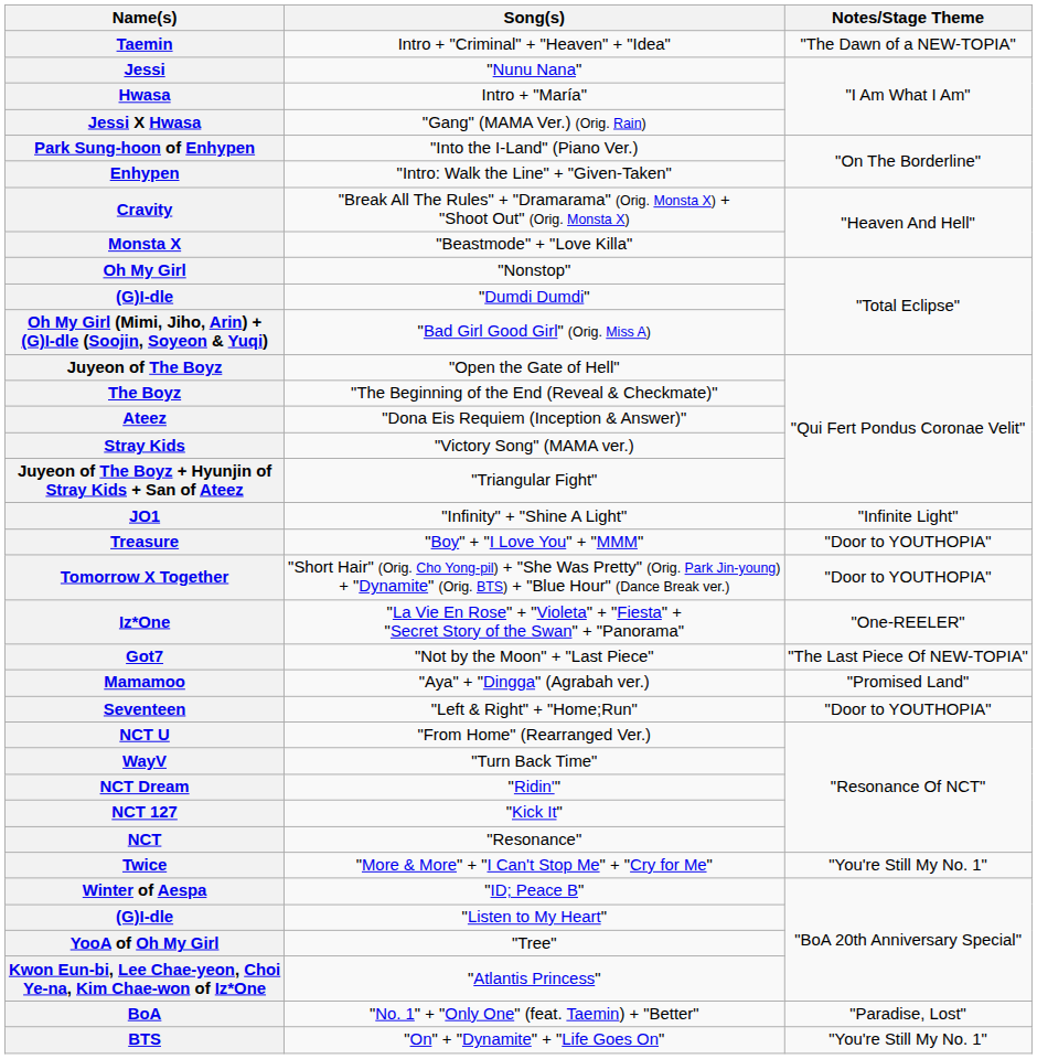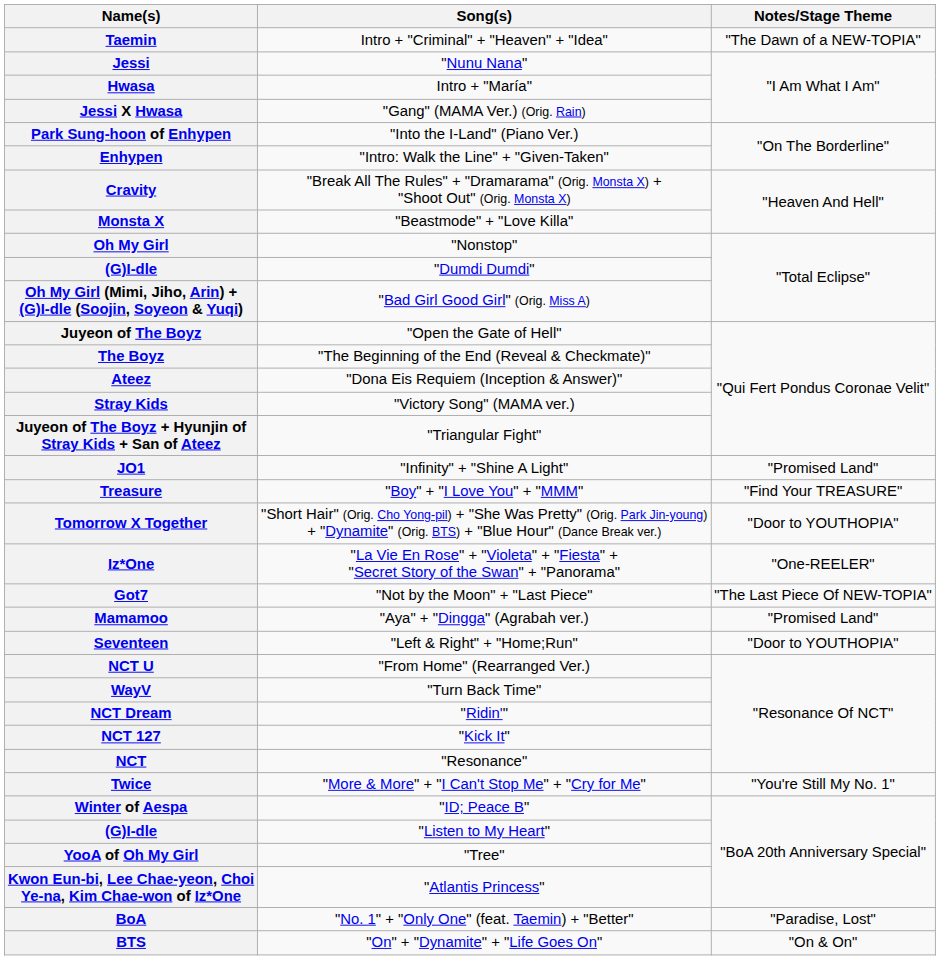 <table class="wikitable plainrowheaders" style=text-align:center>
 <tr>
 <th>Name(s)</th>
 <th>Song(s)</th>
 <th>Notes/Stage Theme</th>
 </tr>
 <tr>
 <th scope="row"><a href='#'>Taemin</a></th>
 <td>Intro + "Criminal" + "Heaven" + "Idea"</td>
 <td>"The Dawn of a NEW-TOPIA"</td>
 </tr>
 <tr>
 <th scope="row"><a href='#'>Jessi</a></th>
 <td>"<a href='#'>Nunu Nana</a>"</td>
 <td style="text-align:center" rowspan="3">"I Am What I Am"</td>
 </tr>
 <tr>
 <th scope="row"><a href='#'>Hwasa</a></th>
 <td>Intro + "María"</td>
 </tr>
 <tr>
 <th scope="row"><a href='#'>Jessi</a> X <a href='#'>Hwasa</a></th>
 <td>"Gang" (MAMA Ver.) <small>(Orig. <a href='#'>Rain</a>)</small></td>
 </tr>
 <tr>
 <th scope="row"><a href='#'>Park Sung-hoon</a> of <a href='#'>Enhypen</a></th>
 <td>"Into the I-Land" (Piano Ver.)</td>
 <td rowspan="2">"On The Borderline"</td>
 </tr>
 <tr>
 <th scope="row"><a href='#'>Enhypen</a></th>
 <td>"Intro: Walk the Line" + "Given-Taken"</td>
 </tr>
 <tr>
 <th scope="row"><a href='#'>Cravity</a></th>
 <td>"Break All The Rules" + "Dramarama" <small>(Orig. <a href='#'>Monsta X</a>)</small> +<br>"Shoot Out" <small>(Orig. <a href='#'>Monsta X</a>)</small></td>
 <td rowspan="2">"Heaven And Hell"</td>
 </tr>
 <tr>
 <th scope="row"><a href='#'>Monsta X</a></th>
 <td>"Beastmode" + "Love Killa"</td>
 </tr>
 <tr>
 <th scope="row"><a href='#'>Oh My Girl</a></th>
 <td>"Nonstop"</td>
 <td style="text-align:center" rowspan="3">"Total Eclipse"</td>
 </tr>
 <tr>
 <th scope="row"><a href='#'>(G)I-dle</a></th>
 <td>"<a href='#'>Dumdi Dumdi</a>"</td>
 </tr>
 <tr>
 <th scope="row"><a href='#'>Oh My Girl</a> (Mimi, Jiho, <a href='#'>Arin</a>) + <br> <a href='#'>(G)I-dle</a> (<a href='#'>Soojin</a>, <a href='#'>Soyeon</a> & <a href='#'>Yuqi</a>)</th>
 <td>"<a href='#'>Bad Girl Good Girl</a>" <small>(Orig. <a href='#'>Miss A</a>)</small></td>
 </tr>
 <tr>
 <th scope="row">Juyeon of <a href='#'>The Boyz</a></th>
 <td>"Open the Gate of Hell"</td>
 <td rowspan="5">"Qui Fert Pondus Coronae Velit"</td>
 </tr>
 <tr>
 <th scope="row"><a href='#'>The Boyz</a></th>
 <td>"The Beginning of the End (Reveal & Checkmate)"</td>
 </tr>
 <tr>
 <th scope="row"><a href='#'>Ateez</a></th>
 <td>"Dona Eis Requiem (Inception & Answer)"</td>
 </tr>
 <tr>
 <th scope="row"><a href='#'>Stray Kids</a></th>
 <td>"Victory Song" (MAMA ver.)</td>
 </tr>
 <tr>
 <th scope="row">Juyeon of <a href='#'>The Boyz</a> + Hyunjin of <br> <a href='#'>Stray Kids</a> + San of <a href='#'>Ateez</a></th>
 <td>"Triangular Fight"</td>
 </tr>
 <tr>
 <th scope="row"><a href='#'>JO1</a></th>
 <td>"Infinity" + "Shine A Light"</td>
-<td>"Infinite Light"</td>
+<td>"Promised Land"</td>
 </tr>
 <tr>
 <th scope="row"><a href='#'>Treasure</a></th>
 <td>"<a href='#'>Boy</a>" + "<a href='#'>I Love You</a>" + "<a href='#'>MMM</a>"</td>
-<td>"Door to YOUTHOPIA"</td>
+<td>"Find Your TREASURE"</td>
 </tr>
 <tr>
 <th scope="row"><a href='#'>Tomorrow X Together</a></th>
 <td>"Short Hair" <small>(Orig. <a href='#'>Cho Yong-pil</a>)</small> + "She Was Pretty" <small>(Orig. <a href='#'>Park Jin-young</a>)</small> <br> + "<a href='#'>Dynamite</a>" <small>(Orig. <a href='#'>BTS</a>)</small> + "Blue Hour" <small>(Dance Break ver.)</small></td>
 <td>"Door to YOUTHOPIA"</td>
 </tr>
 <tr>
 <th scope="row"><a href='#'>Iz*One</a></th>
 <td>"<a href='#'>La Vie En Rose</a>" + "<a href='#'>Violeta</a>" + "<a href='#'>Fiesta</a>" +<br>"<a href='#'>Secret Story of the Swan</a>" + "Panorama"</td>
 <td>"One-REELER"</td>
 </tr>
 <tr>
 <th scope="row"><a href='#'>Got7</a></th>
 <td>"Not by the Moon" + "Last Piece"</td>
 <td>"The Last Piece Of NEW-TOPIA"</td>
 </tr>
 <tr>
 <th scope="row"><a href='#'>Mamamoo</a></th>
 <td>"Aya" + "<a href='#'>Dingga</a>" (Agrabah ver.)</td>
 <td>"Promised Land"</td>
 </tr>
 <tr>
 <th scope="row"><a href='#'>Seventeen</a></th>
 <td>"Left & Right" + "Home;Run"</td>
 <td>"Door to YOUTHOPIA"</td>
 </tr>
 <tr>
 <th scope="row"><a href='#'>NCT U</a></th>
 <td>"From Home" (Rearranged Ver.)</td>
 <td rowspan="5">"Resonance Of NCT"</td>
 </tr>
 <tr>
 <th scope="row"><a href='#'>WayV</a></th>
 <td>"Turn Back Time"</td>
 </tr>
 <tr>
 <th scope="row"><a href='#'>NCT Dream</a></th>
 <td>"<a href='#'>Ridin'</a>"</td>
 </tr>
 <tr>
 <th scope="row"><a href='#'>NCT 127</a></th>
 <td>"<a href='#'>Kick It</a>"</td>
 </tr>
 <tr>
 <th scope="row"><a href='#'>NCT</a></th>
 <td>"Resonance"</td>
 </tr>
 <tr>
 <th scope="row"><a href='#'>Twice</a></th>
 <td>"<a href='#'>More & More</a>" + "<a href='#'>I Can't Stop Me</a>" + "<a href='#'>Cry for Me</a>"</td>
 <td>"You're Still My No. 1"</td>
 </tr>
 <tr>
 <th scope="row"><a href='#'>Winter</a> of <a href='#'>Aespa</a></th>
 <td>"<a href='#'>ID; Peace B</a>"</td>
 <td rowspan="4">"BoA 20th Anniversary Special"</td>
 </tr>
 <tr>
 <th scope="row"><a href='#'>(G)I-dle</a></th>
 <td>"<a href='#'>Listen to My Heart</a>"</td>
 </tr>
 <tr>
 <th scope="row"><a href='#'>YooA</a> of <a href='#'>Oh My Girl</a></th>
 <td>"Tree"</td>
 </tr>
 <tr>
 <th scope="row"><a href='#'>Kwon Eun-bi</a>, <a href='#'>Lee Chae-yeon</a>, <a href='#'>Choi <br> Ye-na</a>, <a href='#'>Kim Chae-won</a> of <a href='#'>Iz*One</a></th>
 <td>"<a href='#'>Atlantis Princess</a>"</td>
 </tr>
 <tr>
 <th scope="row"><a href='#'>BoA</a></th>
 <td>"<a href='#'>No. 1</a>" + "<a href='#'>Only One</a>" (feat. <a href='#'>Taemin</a>) + "Better"</td>
 <td>"Paradise, Lost"</td>
 </tr>
 <tr>
 <th scope="row"><a href='#'>BTS</a></th>
 <td>"<a href='#'>On</a>" + "<a href='#'>Dynamite</a>" + "<a href='#'>Life Goes On</a>"</td>
-<td>"You're Still My No. 1"</td>
+<td>"On & On"</td>
 </tr>
 </table>
